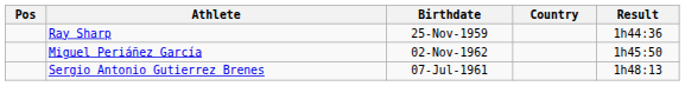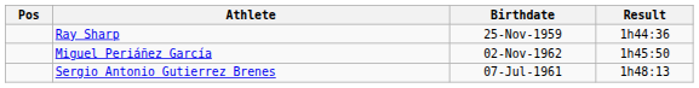 <table class="wikitable"  style="text-align:center; width:60%;">
 <tr>
 <th>Pos</th>
 <th>Athlete</th>
 <th>Birthdate</th>
-<th>Country</th>
 <th>Result</th>
 </tr>
 <tr>
 <td align=center></td>
 <td align=left><a href='#'>Ray Sharp</a></td>
 <td>25-Nov-1959</td>
-<td align=left></td>
 <td>1h44:36</td>
 </tr>
 <tr>
 <td align=center></td>
 <td align=left><a href='#'>Miguel Periáñez García</a></td>
 <td>02-Nov-1962</td>
-<td align=left></td>
 <td>1h45:50</td>
 </tr>
 <tr>
 <td align=center></td>
 <td align=left><a href='#'>Sergio Antonio Gutierrez Brenes</a></td>
 <td>07-Jul-1961</td>
-<td align=left></td>
 <td>1h48:13</td>
 </tr>
 </table>
